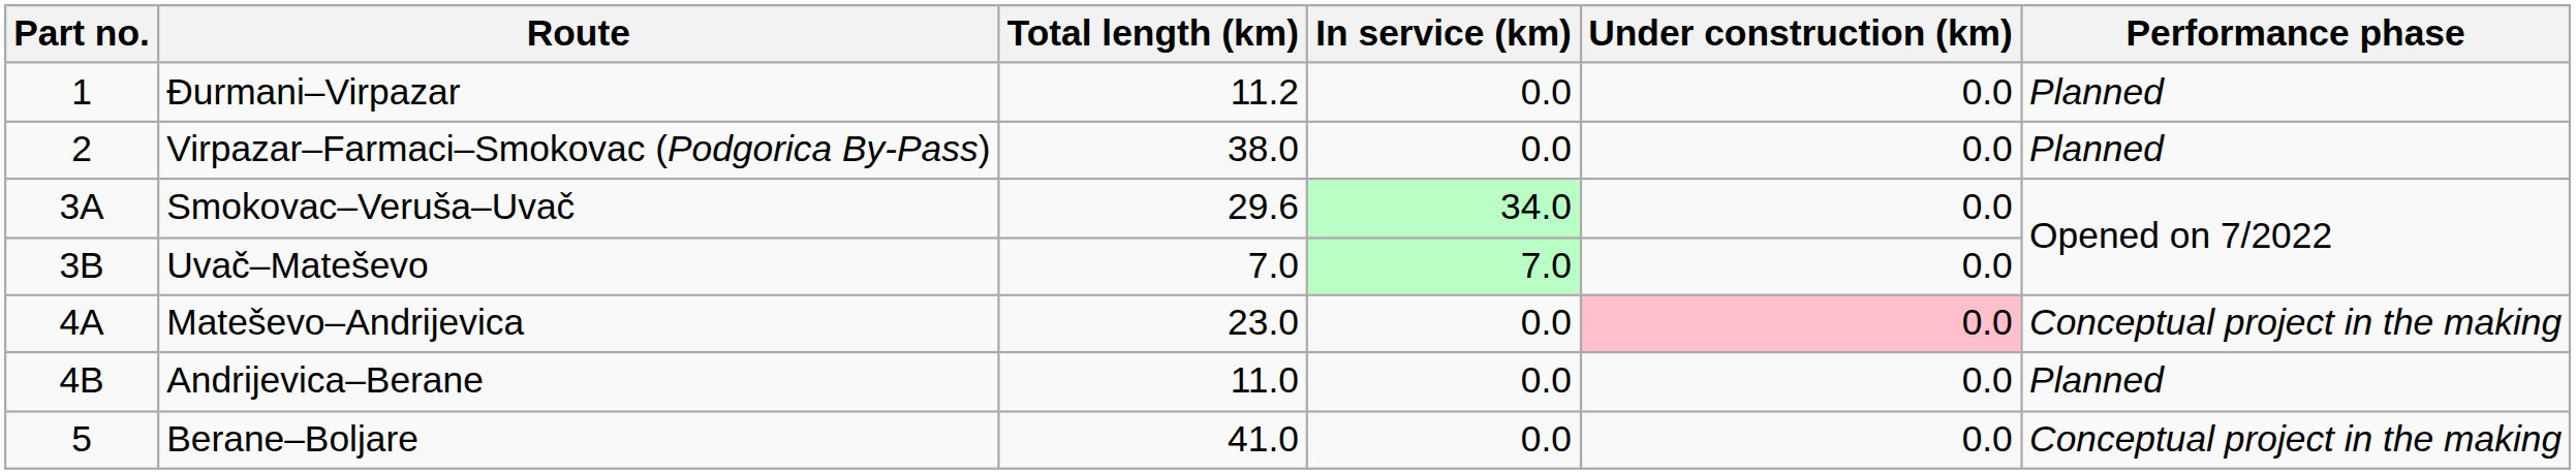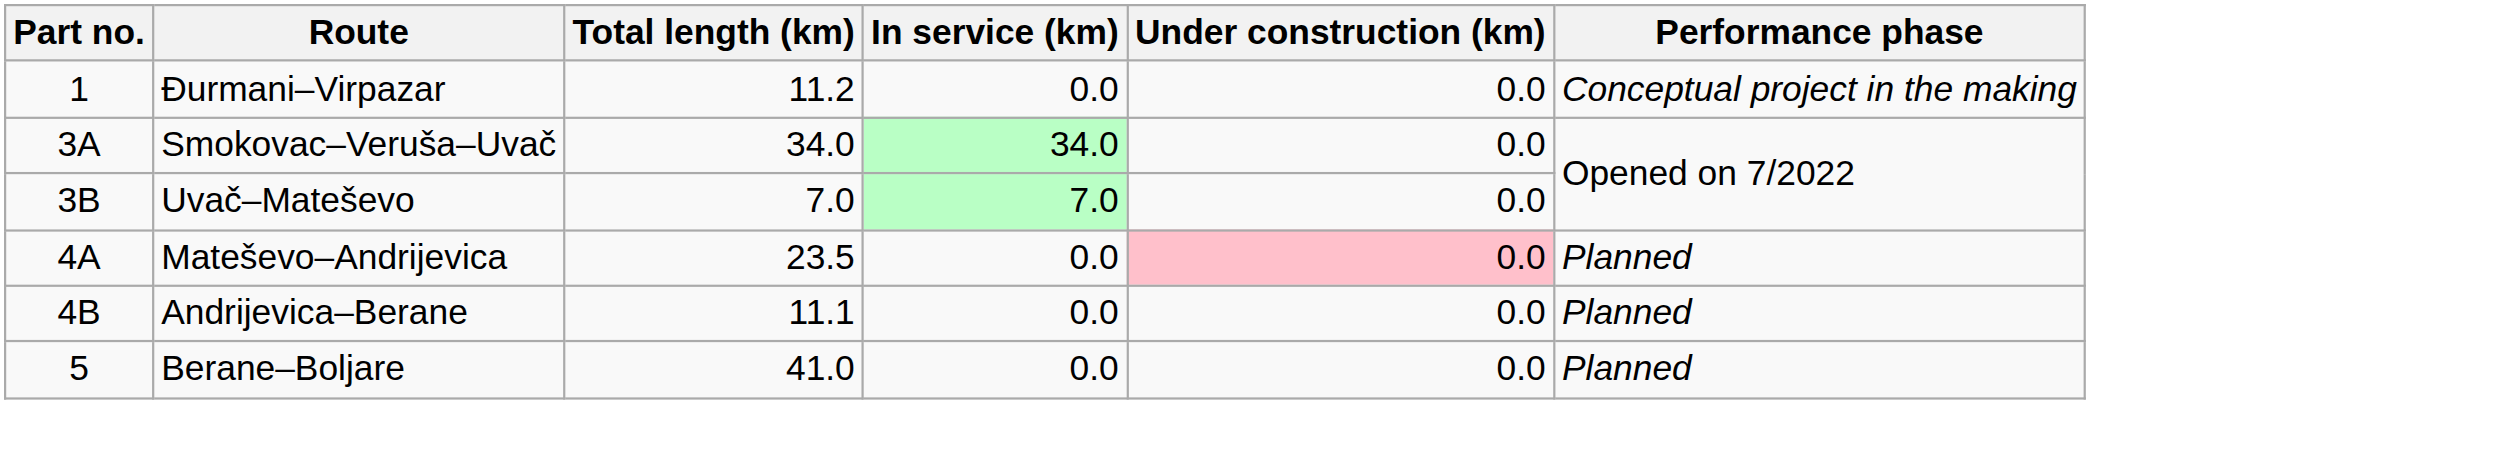 <table class="wikitable" border="1">
 <tr>
 <th>Part no.</th>
 <th>Route</th>
 <th>Total length (km)</th>
 <th>In service (km)</th>
 <th>Under construction (km)</th>
 <th>Performance phase</th>
 </tr>
 <tr>
 <td align="center">1</td>
 <td>Đurmani–Virpazar</td>
 <td align="right">11.2</td>
 <td align="right">0.0</td>
 <td align="right">0.0</td>
-<td><em>Planned</em></td>
-</tr>
-<tr>
-<td align="center">2</td>
-<td>Virpazar–Farmaci–Smokovac (<em>Podgorica By-Pass</em>)</td>
-<td align="right">38.0</td>
-<td align="right">0.0</td>
-<td align="right">0.0</td>
-<td><em>Planned</em></td>
+<td><em>Conceptual project in the making</em></td>
 </tr>
 <tr>
 <td align="center">3A</td>
 <td>Smokovac–Veruša–Uvač</td>
-<td align="right">29.6</td>
+<td align="right">34.0</td>
 <td bgcolor="#B9FFC5" align="right">34.0</td>
 <td align="right">0.0</td>
 <td rowspan="2">Opened on 7/2022</td>
 </tr>
 <tr>
 <td align="center">3B</td>
 <td>Uvač–Mateševo</td>
 <td align="right">7.0</td>
 <td bgcolor="#B9FFC5" align="right">7.0</td>
 <td align="right">0.0</td>
 </tr>
 <tr>
 <td align="center">4A</td>
 <td>Mateševo–Andrijevica</td>
-<td align="right">23.0</td>
+<td align="right">23.5</td>
 <td align="right">0.0</td>
 <td align="right" style="background: pink;">0.0</td>
-<td><em>Conceptual project in the making</em></td>
+<td><em>Planned</em></td>
 </tr>
 <tr>
 <td align="center">4B</td>
 <td>Andrijevica–Berane</td>
-<td align="right">11.0</td>
+<td align="right">11.1</td>
 <td align="right">0.0</td>
 <td align="right">0.0</td>
 <td><em>Planned</em></td>
 </tr>
 <tr>
 <td align="center">5</td>
 <td>Berane–Boljare</td>
 <td align="right">41.0</td>
 <td align="right">0.0</td>
 <td align="right">0.0</td>
-<td><em>Conceptual project in the making</em></td>
+<td><em>Planned</em></td>
 </tr>
 </table>
